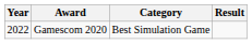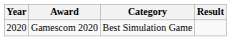 <table class="wikitable sortable">
 <tr>
 <th>Year</th>
 <th>Award</th>
 <th>Category</th>
 <th>Result</th>
 </tr>
 <tr>
-<td>2022</td>
+<td>2020</td>
 <td>Gamescom 2020</td>
 <td>Best Simulation Game</td>
 <td></td>
 </tr>
 </table>
